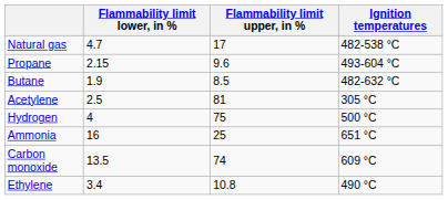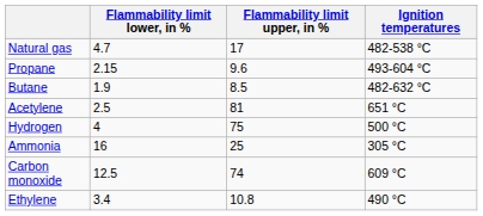 <table class="wikitable sortable">
 <tr>
 <th></th>
 <th><a href='#'>Flammability limit</a> lower, in %</th>
 <th><a href='#'>Flammability limit</a> upper, in %</th>
 <th><a href='#'>Ignition temperatures</a></th>
 </tr>
 <tr>
 <td><a href='#'>Natural gas</a></td>
 <td>4.7</td>
 <td>17</td>
 <td>482-538 °C</td>
 </tr>
 <tr>
 <td><a href='#'>Propane</a></td>
 <td>2.15</td>
 <td>9.6</td>
 <td>493-604 °C</td>
 </tr>
 <tr>
 <td><a href='#'>Butane</a></td>
 <td>1.9</td>
 <td>8.5</td>
 <td>482-632 °C</td>
 </tr>
 <tr>
 <td><a href='#'>Acetylene</a></td>
 <td>2.5</td>
 <td>81</td>
-<td>305 °C</td>
+<td>651 °C</td>
 </tr>
 <tr>
 <td><a href='#'>Hydrogen</a></td>
 <td>4</td>
 <td>75</td>
 <td>500 °C</td>
 </tr>
 <tr>
 <td><a href='#'>Ammonia</a></td>
 <td>16</td>
 <td>25</td>
-<td>651 °C</td>
+<td>305 °C</td>
 </tr>
 <tr>
 <td><a href='#'>Carbon monoxide</a></td>
-<td>13.5</td>
+<td>12.5</td>
 <td>74</td>
 <td>609 °C</td>
 </tr>
 <tr>
 <td><a href='#'>Ethylene</a></td>
 <td>3.4</td>
 <td>10.8</td>
 <td>490 °C</td>
 </tr>
 </table>
